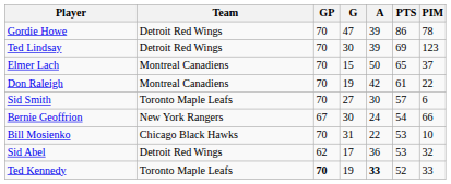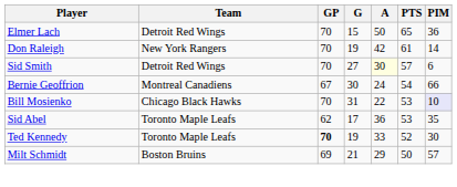 <table class="wikitable">
 <tr>
 <th bgcolor="#DDDDFF" width="30%">Player</th>
 <th bgcolor="#DDDDFF" width="40%">Team</th>
 <th bgcolor="#DDDDFF" width="6%">GP</th>
 <th bgcolor="#DDDDFF" width="6%">G</th>
 <th bgcolor="#DDDDFF" width="6%">A</th>
 <th bgcolor="#DDDDFF" width="6%">PTS</th>
 <th bgcolor="#DDDDFF" width="6%">PIM</th>
 </tr>
 <tr>
-<td><a href='#'>Gordie Howe</a></td>
+<td><a href='#'>Elmer Lach</a></td>
 <td>Detroit Red Wings</td>
-<td>70</td>
-<td>47</td>
-<td>39</td>
-<td>86</td>
-<td>78</td>
-</tr>
-<tr>
-<td><a href='#'>Ted Lindsay</a></td>
-<td>Detroit Red Wings</td>
-<td>70</td>
-<td>30</td>
-<td>39</td>
-<td>69</td>
-<td>123</td>
-</tr>
-<tr>
-<td><a href='#'>Elmer Lach</a></td>
-<td>Montreal Canadiens</td>
 <td>70</td>
 <td>15</td>
 <td>50</td>
 <td>65</td>
-<td>37</td>
+<td>36</td>
 </tr>
 <tr>
 <td><a href='#'>Don Raleigh</a></td>
-<td>Montreal Canadiens</td>
+<td>New York Rangers</td>
 <td>70</td>
 <td>19</td>
 <td>42</td>
 <td>61</td>
-<td>22</td>
+<td>14</td>
 </tr>
 <tr>
 <td><a href='#'>Sid Smith</a></td>
-<td>Toronto Maple Leafs</td>
+<td>Detroit Red Wings</td>
 <td>70</td>
 <td>27</td>
-<td>30</td>
+<td style="background: lightyellow;">30</td>
 <td>57</td>
 <td>6</td>
 </tr>
 <tr>
 <td><a href='#'>Bernie Geoffrion</a></td>
-<td>New York Rangers</td>
+<td>Montreal Canadiens</td>
 <td>67</td>
 <td>30</td>
 <td>24</td>
 <td>54</td>
 <td>66</td>
 </tr>
 <tr>
 <td><a href='#'>Bill Mosienko</a></td>
 <td>Chicago Black Hawks</td>
 <td>70</td>
 <td>31</td>
 <td>22</td>
 <td>53</td>
-<td>10</td>
+<td style="background: lavender;">10</td>
 </tr>
 <tr>
 <td><a href='#'>Sid Abel</a></td>
-<td>Detroit Red Wings</td>
+<td>Toronto Maple Leafs</td>
 <td>62</td>
 <td>17</td>
 <td>36</td>
 <td>53</td>
-<td>32</td>
+<td>35</td>
 </tr>
 <tr>
 <td><a href='#'>Ted Kennedy</a></td>
 <td>Toronto Maple Leafs</td>
 <td><strong>70</strong></td>
 <td>19</td>
-<td><strong>33</strong></td>
+<td>33</td>
 <td>52</td>
-<td>33</td>
+<td>30</td>
+</tr>
+<tr>
+<td><a href='#'>Milt Schmidt</a></td>
+<td>Boston Bruins</td>
+<td>69</td>
+<td>21</td>
+<td>29</td>
+<td>50</td>
+<td>57</td>
 </tr>
 </table>
